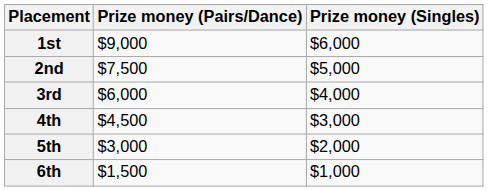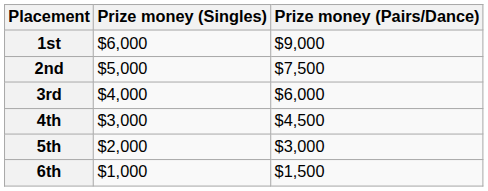 <table class="wikitable">
 <tr>
 <th>Placement</th>
+<th>Prize money (Singles)</th>
 <th>Prize money (Pairs/Dance)</th>
-<th>Prize money (Singles)</th>
 </tr>
 <tr>
 <th>1st</th>
+<td>$6,000</td>
 <td>$9,000</td>
+</tr>
+<tr>
+<th>2nd</th>
+<td>$5,000</td>
+<td>$7,500</td>
+</tr>
+<tr>
+<th>3rd</th>
+<td>$4,000</td>
 <td>$6,000</td>
 </tr>
 <tr>
-<th>2nd</th>
-<td>$7,500</td>
-<td>$5,000</td>
+<th>4th</th>
+<td>$3,000</td>
+<td>$4,500</td>
 </tr>
 <tr>
-<th>3rd</th>
-<td>$6,000</td>
-<td>$4,000</td>
-</tr>
-<tr>
-<th>4th</th>
-<td>$4,500</td>
+<th>5th</th>
+<td>$2,000</td>
 <td>$3,000</td>
 </tr>
 <tr>
-<th>5th</th>
-<td>$3,000</td>
-<td>$2,000</td>
-</tr>
-<tr>
 <th>6th</th>
+<td>$1,000</td>
 <td>$1,500</td>
-<td>$1,000</td>
 </tr>
 </table>
